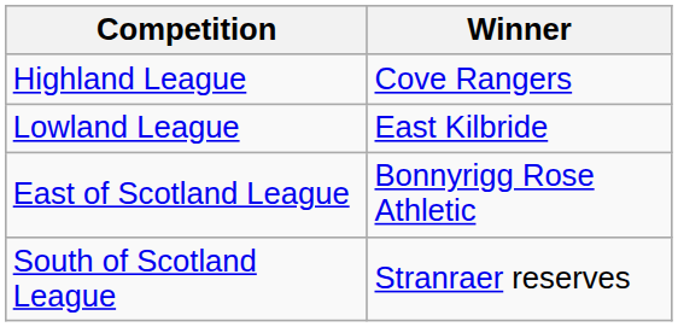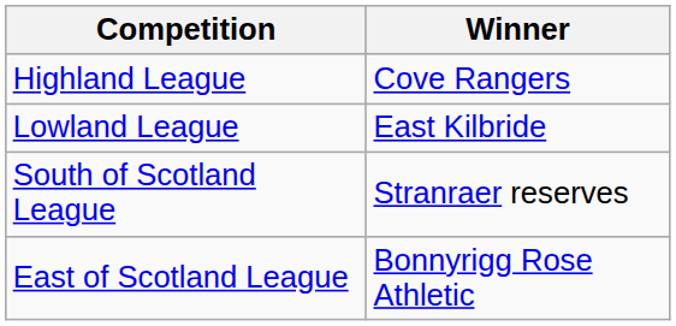 <table class="wikitable">
 <tr>
 <th width=180>Competition</th>
 <th width=150>Winner</th>
 </tr>
 <tr>
 <td><a href='#'>Highland League</a></td>
 <td><a href='#'>Cove Rangers</a></td>
 </tr>
 <tr>
 <td><a href='#'>Lowland League</a></td>
 <td><a href='#'>East Kilbride</a></td>
 </tr>
 <tr>
+<td><a href='#'>South of Scotland League</a></td>
+<td><a href='#'>Stranraer</a> reserves</td>
+</tr>
+<tr>
 <td><a href='#'>East of Scotland League</a></td>
 <td><a href='#'>Bonnyrigg Rose Athletic</a></td>
 </tr>
-<tr>
-<td><a href='#'>South of Scotland League</a></td>
-<td><a href='#'>Stranraer</a> reserves</td>
-</tr>
 </table>
